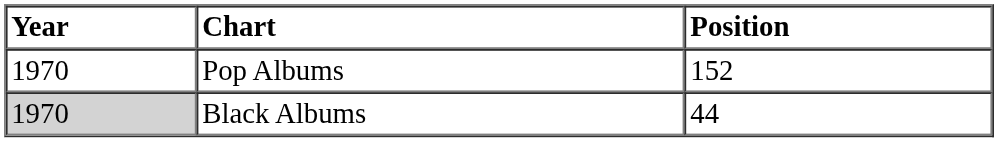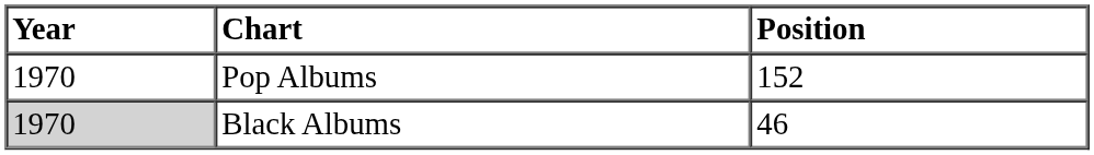 <table border=1 cellspacing=0 cellpadding=2 width="550px">
 <tr>
 <th align="left">Year</th>
 <th align="left">Chart</th>
 <th align="left">Position</th>
 </tr>
 <tr>
 <td align="left">1970</td>
 <td align="left">Pop Albums</td>
 <td align="left">152</td>
 </tr>
 <tr>
 <td align="left" style="background: lightgrey;">1970</td>
 <td align="left">Black Albums</td>
-<td align="left">44</td>
+<td align="left">46</td>
 </tr>
 <tr>
 </tr>
 </table>
